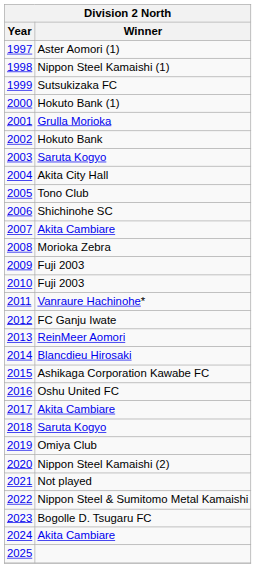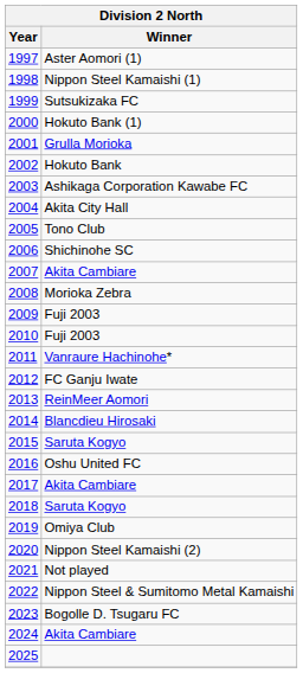 <table class="wikitable">
 <tr>
 <th colspan="2">Division 2 North</th>
 </tr>
 <tr>
 <th>Year</th>
 <th>Winner</th>
 </tr>
 <tr>
 <td><a href='#'>1997</a></td>
 <td>Aster Aomori (1)</td>
 </tr>
 <tr>
 <td><a href='#'>1998</a></td>
 <td>Nippon Steel Kamaishi (1)</td>
 </tr>
 <tr>
 <td><a href='#'>1999</a></td>
 <td>Sutsukizaka FC</td>
 </tr>
 <tr>
 <td><a href='#'>2000</a></td>
 <td>Hokuto Bank (1)</td>
 </tr>
 <tr>
 <td><a href='#'>2001</a></td>
 <td><a href='#'>Grulla Morioka</a></td>
 </tr>
 <tr>
 <td><a href='#'>2002</a></td>
 <td>Hokuto Bank</td>
 </tr>
 <tr>
 <td><a href='#'>2003</a></td>
-<td><a href='#'>Saruta Kogyo</a></td>
+<td>Ashikaga Corporation Kawabe FC</td>
 </tr>
 <tr>
 <td><a href='#'>2004</a></td>
 <td>Akita City Hall</td>
 </tr>
 <tr>
 <td><a href='#'>2005</a></td>
 <td>Tono Club</td>
 </tr>
 <tr>
 <td><a href='#'>2006</a></td>
 <td>Shichinohe SC</td>
 </tr>
 <tr>
 <td><a href='#'>2007</a></td>
 <td><a href='#'>Akita Cambiare</a></td>
 </tr>
 <tr>
 <td><a href='#'>2008</a></td>
 <td>Morioka Zebra</td>
 </tr>
 <tr>
 <td><a href='#'>2009</a></td>
 <td>Fuji 2003</td>
 </tr>
 <tr>
 <td><a href='#'>2010</a></td>
 <td>Fuji 2003</td>
 </tr>
 <tr>
 <td><a href='#'>2011</a></td>
 <td><a href='#'>Vanraure Hachinohe</a>*</td>
 </tr>
 <tr>
 <td><a href='#'>2012</a></td>
 <td>FC Ganju Iwate</td>
 </tr>
 <tr>
 <td><a href='#'>2013</a></td>
 <td><a href='#'>ReinMeer Aomori</a></td>
 </tr>
 <tr>
 <td><a href='#'>2014</a></td>
 <td><a href='#'>Blancdieu Hirosaki</a></td>
 </tr>
 <tr>
 <td><a href='#'>2015</a></td>
-<td>Ashikaga Corporation Kawabe FC</td>
+<td><a href='#'>Saruta Kogyo</a></td>
 </tr>
 <tr>
 <td><a href='#'>2016</a></td>
 <td>Oshu United FC</td>
 </tr>
 <tr>
 <td><a href='#'>2017</a></td>
 <td><a href='#'>Akita Cambiare</a></td>
 </tr>
 <tr>
 <td><a href='#'>2018</a></td>
 <td><a href='#'>Saruta Kogyo</a></td>
 </tr>
 <tr>
 <td><a href='#'>2019</a></td>
 <td>Omiya Club</td>
 </tr>
 <tr>
 <td><a href='#'>2020</a></td>
 <td>Nippon Steel Kamaishi (2)</td>
 </tr>
 <tr>
 <td><a href='#'>2021</a></td>
 <td>Not played</td>
 </tr>
 <tr>
 <td><a href='#'>2022</a></td>
 <td>Nippon Steel & Sumitomo Metal Kamaishi</td>
 </tr>
 <tr>
 <td><a href='#'>2023</a></td>
 <td>Bogolle D. Tsugaru FC</td>
 </tr>
 <tr>
 <td><a href='#'>2024</a></td>
 <td><a href='#'>Akita Cambiare</a></td>
 </tr>
 <tr>
 <td><a href='#'>2025</a></td>
 <td></td>
 </tr>
 <tr>
 </tr>
 </table>
